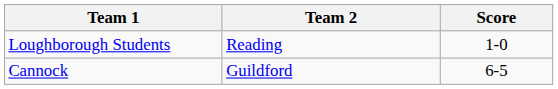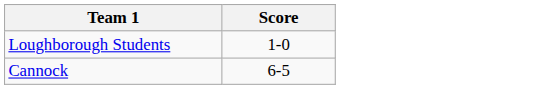 <table class="wikitable" style="font-size: 100%">
 <tr>
 <th width=200>Team 1</th>
-<th width=200>Team 2</th>
 <th width=100>Score</th>
 </tr>
 <tr>
 <td><a href='#'>Loughborough Students</a></td>
-<td><a href='#'>Reading</a></td>
 <td align=center>1-0</td>
 </tr>
 <tr>
 <td><a href='#'>Cannock</a></td>
-<td><a href='#'>Guildford</a></td>
 <td align=center>6-5</td>
 </tr>
 </table>
